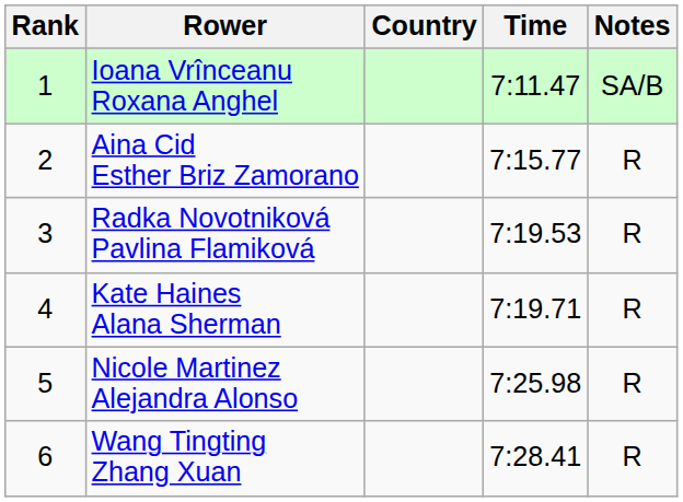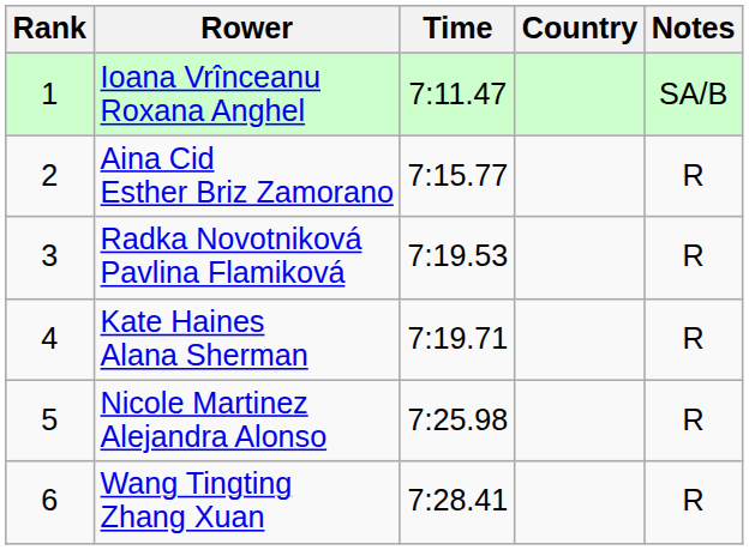 <table class="wikitable" style="text-align:center">
 <tr>
 <th>Rank</th>
 <th>Rower</th>
+<th>Time</th>
 <th>Country</th>
-<th>Time</th>
 <th>Notes</th>
 </tr>
 <tr bgcolor=ccffcc>
 <td>1</td>
 <td align="left"><a href='#'>Ioana Vrînceanu</a><br><a href='#'>Roxana Anghel</a></td>
+<td>7:11.47</td>
 <td align="left"></td>
-<td>7:11.47</td>
 <td>SA/B</td>
 </tr>
 <tr>
 <td>2</td>
 <td align="left"><a href='#'>Aina Cid</a><br><a href='#'>Esther Briz Zamorano</a></td>
+<td>7:15.77</td>
 <td align="left"></td>
-<td>7:15.77</td>
 <td>R</td>
 </tr>
 <tr>
 <td>3</td>
 <td align="left"><a href='#'>Radka Novotniková</a><br><a href='#'>Pavlina Flamiková</a></td>
+<td>7:19.53</td>
 <td align="left"></td>
-<td>7:19.53</td>
 <td>R</td>
 </tr>
 <tr>
 <td>4</td>
 <td align="left"><a href='#'>Kate Haines</a><br><a href='#'>Alana Sherman</a></td>
+<td>7:19.71</td>
 <td align="left"></td>
-<td>7:19.71</td>
 <td>R</td>
 </tr>
 <tr>
 <td>5</td>
 <td align="left"><a href='#'>Nicole Martinez</a><br><a href='#'>Alejandra Alonso</a></td>
+<td>7:25.98</td>
 <td align="left"></td>
-<td>7:25.98</td>
 <td>R</td>
 </tr>
 <tr>
 <td>6</td>
 <td align="left"><a href='#'>Wang Tingting</a><br><a href='#'>Zhang Xuan</a></td>
+<td>7:28.41</td>
 <td align="left"></td>
-<td>7:28.41</td>
 <td>R</td>
 </tr>
 </table>
